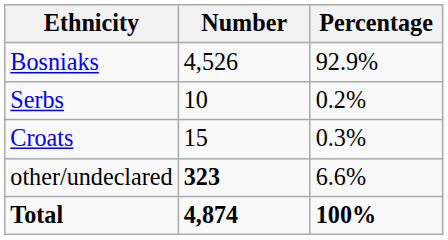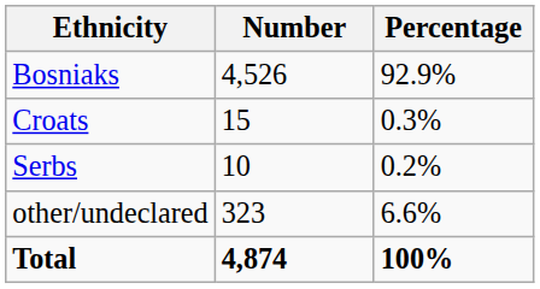 <table class="wikitable">
 <tr>
 <th width="100px">Ethnicity</th>
 <th width="80px">Number</th>
 <th width="80px">Percentage</th>
 </tr>
 <tr>
 <td><a href='#'>Bosniaks</a></td>
 <td>4,526</td>
 <td>92.9%</td>
 </tr>
 <tr>
+<td><a href='#'>Croats</a></td>
+<td>15</td>
+<td>0.3%</td>
+</tr>
+<tr>
 <td><a href='#'>Serbs</a></td>
 <td>10</td>
 <td>0.2%</td>
 </tr>
 <tr>
-<td><a href='#'>Croats</a></td>
-<td>15</td>
-<td>0.3%</td>
-</tr>
-<tr>
 <td>other/undeclared</td>
-<td><strong>323</strong></td>
+<td>323</td>
 <td>6.6%</td>
 </tr>
 <tr>
 <td><strong>Total</strong></td>
 <td><strong>4,874</strong></td>
 <td><strong>100%</strong></td>
 </tr>
 </table>
